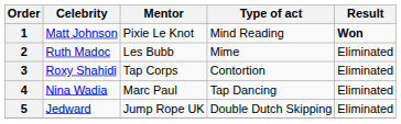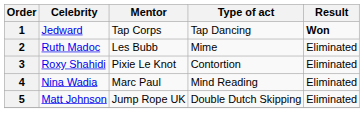 <table class="wikitable">
 <tr>
 <th>Order</th>
 <th>Celebrity</th>
 <th>Mentor</th>
 <th>Type of act</th>
 <th>Result</th>
 </tr>
 <tr>
 <th>1</th>
-<td><a href='#'>Matt Johnson</a></td>
-<td>Pixie Le Knot</td>
-<td>Mind Reading</td>
+<td><a href='#'>Jedward</a></td>
+<td>Tap Corps</td>
+<td>Tap Dancing</td>
 <td><strong>Won</strong></td>
 </tr>
 <tr>
 <th>2</th>
 <td><a href='#'>Ruth Madoc</a></td>
 <td>Les Bubb</td>
 <td>Mime</td>
 <td>Eliminated</td>
 </tr>
 <tr>
 <th>3</th>
 <td><a href='#'>Roxy Shahidi</a></td>
-<td>Tap Corps</td>
+<td>Pixie Le Knot</td>
 <td>Contortion</td>
 <td>Eliminated</td>
 </tr>
 <tr>
 <th>4</th>
 <td><a href='#'>Nina Wadia</a></td>
 <td>Marc Paul</td>
-<td>Tap Dancing</td>
+<td>Mind Reading</td>
 <td>Eliminated</td>
 </tr>
 <tr>
 <th>5</th>
-<td><a href='#'>Jedward</a></td>
+<td><a href='#'>Matt Johnson</a></td>
 <td>Jump Rope UK</td>
 <td>Double Dutch Skipping</td>
 <td>Eliminated</td>
 </tr>
 <tr>
 </tr>
 </table>
